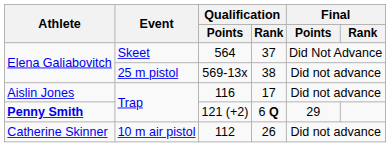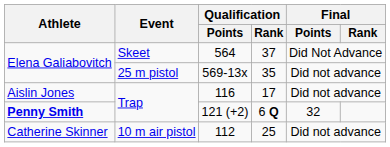 <table class=wikitable style=font-size:90%;text-align:center>
 <tr>
 <th rowspan=2>Athlete</th>
 <th rowspan=2>Event</th>
 <th colspan=2>Qualification</th>
 <th colspan=2>Final</th>
 </tr>
 <tr style=font-size:95%>
 <th>Points</th>
 <th>Rank</th>
 <th>Points</th>
 <th>Rank</th>
 </tr>
 <tr>
 <td rowspan=2 align=left><a href='#'>Elena Galiabovitch</a></td>
 <td align=left><a href='#'>Skeet</a></td>
 <td>564</td>
 <td>37</td>
 <td colspan=2>Did Not Advance</td>
 </tr>
 <tr>
 <td align=left><a href='#'>25 m pistol</a></td>
 <td>569-13x</td>
-<td>38</td>
+<td>35</td>
 <td colspan=2>Did not advance</td>
 </tr>
 <tr>
 <td align=left><a href='#'>Aislin Jones</a></td>
 <td rowspan=2 align=left><a href='#'>Trap</a></td>
 <td>116</td>
 <td>17</td>
 <td colspan=2>Did not advance</td>
 </tr>
 <tr>
 <td align=left><strong><a href='#'>Penny Smith</a></strong></td>
 <td>121 (+2)</td>
 <td>6 <strong>Q</strong></td>
-<td>29</td>
+<td>32</td>
 <td></td>
 </tr>
 <tr>
 <td align=left><a href='#'>Catherine Skinner</a></td>
 <td align=left><a href='#'>10 m air pistol</a></td>
 <td>112</td>
-<td>26</td>
+<td>25</td>
 <td colspan=2>Did not advance</td>
 </tr>
 </table>
